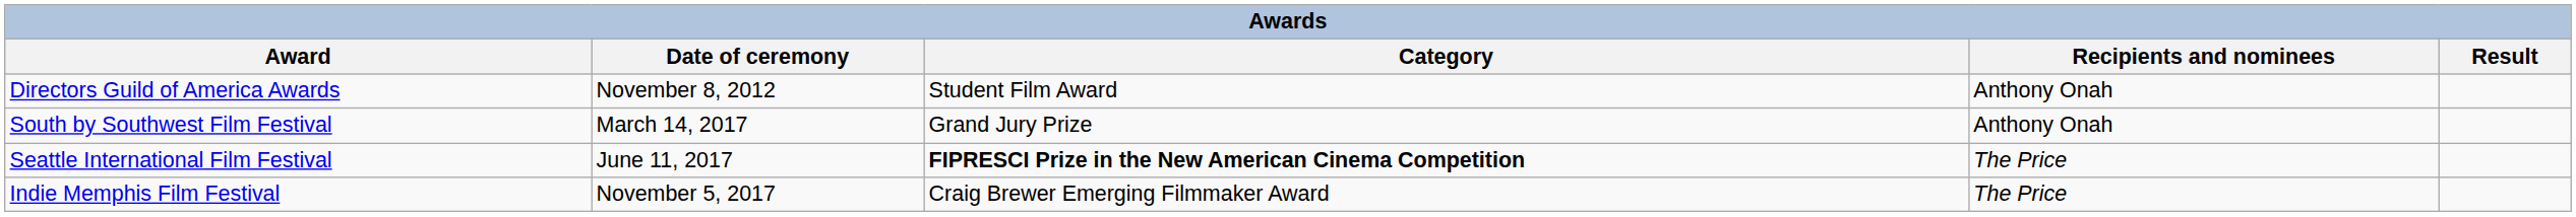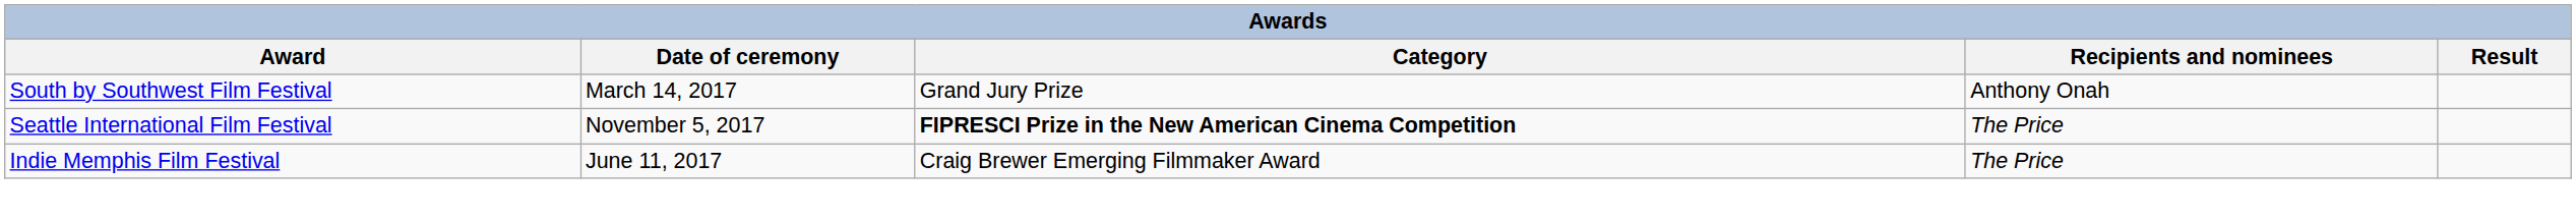 <table class="wikitable sortable" width="95%">
 <tr style="background:#ccc; text-align:center;">
 <th colspan="5" style="background: LightSteelBlue;">Awards</th>
 </tr>
 <tr style="background:#ccc; text-align:center;">
 <th>Award</th>
 <th>Date of ceremony</th>
 <th>Category</th>
 <th>Recipients and nominees</th>
 <th>Result</th>
 </tr>
 <tr>
-<td><a href='#'>Directors Guild of America Awards</a></td>
-<td>November 8, 2012</td>
-<td>Student Film Award</td>
-<td>Anthony Onah</td>
-<td></td>
-</tr>
-<tr>
 <td><a href='#'>South by Southwest Film Festival</a></td>
 <td>March 14, 2017</td>
 <td>Grand Jury Prize</td>
 <td>Anthony Onah</td>
 <td></td>
 </tr>
 <tr>
 <td><a href='#'>Seattle International Film Festival</a></td>
-<td>June 11, 2017</td>
+<td>November 5, 2017</td>
 <td><strong>FIPRESCI Prize in the New American Cinema Competition</strong></td>
 <td><em>The Price</em></td>
 <td></td>
 </tr>
 <tr>
 <td><a href='#'>Indie Memphis Film Festival</a></td>
-<td>November 5, 2017</td>
+<td>June 11, 2017</td>
 <td>Craig Brewer Emerging Filmmaker Award</td>
 <td><em>The Price</em></td>
 <td></td>
 </tr>
 </table>
